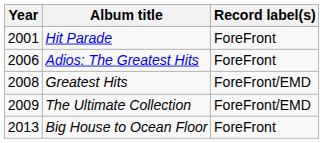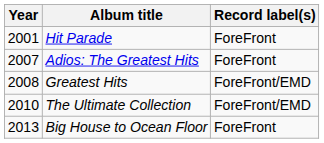 <table class="wikitable">
 <tr>
 <th><strong>Year</strong></th>
 <th><strong>Album title</strong></th>
 <th><strong>Record label(s)</strong></th>
 </tr>
 <tr>
 <td>2001</td>
 <td><em><a href='#'>Hit Parade</a></em></td>
 <td>ForeFront</td>
 </tr>
 <tr>
-<td>2006</td>
+<td>2007</td>
 <td><em><a href='#'>Adios: The Greatest Hits</a></em></td>
 <td>ForeFront</td>
 </tr>
 <tr>
 <td>2008</td>
 <td><em>Greatest Hits</em></td>
 <td>ForeFront/EMD</td>
 </tr>
 <tr>
-<td>2009</td>
+<td>2010</td>
 <td><em>The Ultimate Collection</em></td>
 <td>ForeFront/EMD</td>
 </tr>
 <tr>
 <td>2013</td>
 <td><em>Big House to Ocean Floor</em></td>
 <td>ForeFront</td>
 </tr>
 </table>
